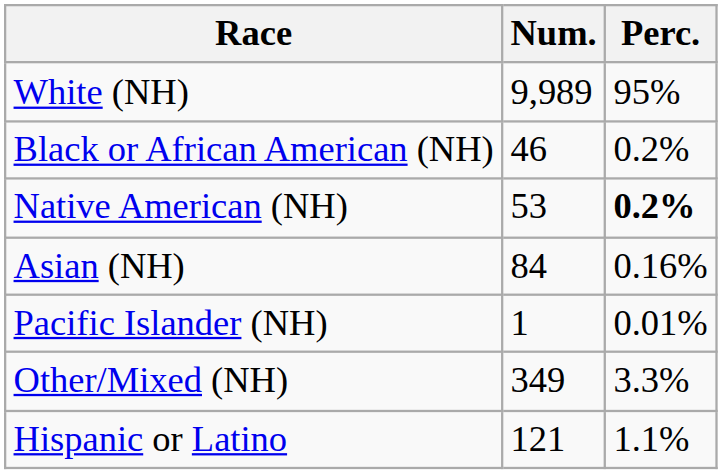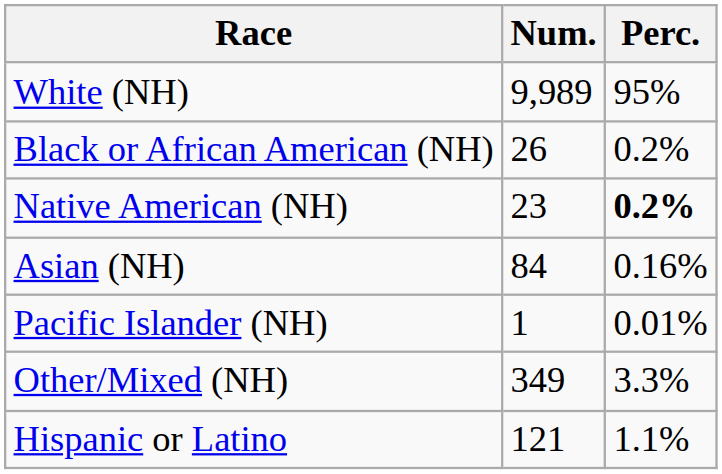 <table class="wikitable">
 <tr>
 <th>Race</th>
 <th>Num.</th>
 <th>Perc.</th>
 </tr>
 <tr>
 <td><a href='#'>White</a> (NH)</td>
 <td>9,989</td>
 <td>95%</td>
 </tr>
 <tr>
 <td><a href='#'>Black or African American</a> (NH)</td>
-<td>46</td>
+<td>26</td>
 <td>0.2%</td>
 </tr>
 <tr>
 <td><a href='#'>Native American</a> (NH)</td>
-<td>53</td>
+<td>23</td>
 <td><strong>0.2%</strong></td>
 </tr>
 <tr>
 <td><a href='#'>Asian</a> (NH)</td>
 <td>84</td>
 <td>0.16%</td>
 </tr>
 <tr>
 <td><a href='#'>Pacific Islander</a> (NH)</td>
 <td>1</td>
 <td>0.01%</td>
 </tr>
 <tr>
 <td><a href='#'>Other/Mixed</a> (NH)</td>
 <td>349</td>
 <td>3.3%</td>
 </tr>
 <tr>
 <td><a href='#'>Hispanic</a> or <a href='#'>Latino</a></td>
 <td>121</td>
 <td>1.1%</td>
 </tr>
 </table>
